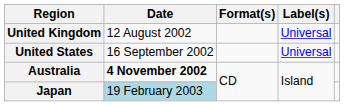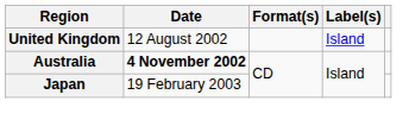 <table class="wikitable plainrowheaders">
 <tr>
 <th scope="col">Region</th>
 <th scope="col">Date</th>
 <th scope="col">Format(s)</th>
 <th scope="col">Label(s)</th>
 <th scope="col"></th>
 </tr>
 <tr>
 <th scope="row">United Kingdom</th>
 <td>12 August 2002</td>
 <td></td>
-<td><a href='#'>Universal</a></td>
-<td align="center"></td>
-</tr>
-<tr>
-<th scope="row">United States</th>
-<td>16 September 2002</td>
-<td></td>
-<td><a href='#'>Universal</a></td>
+<td><a href='#'>Island</a></td>
 <td align="center"></td>
 </tr>
 <tr>
 <th scope="row">Australia</th>
 <td><strong>4 November 2002</strong></td>
 <td rowspan="2">CD</td>
 <td rowspan="2">Island</td>
 <td align="center"></td>
 </tr>
 <tr>
 <th scope="row">Japan</th>
-<td style="background: lightblue;">19 February 2003</td>
+<td>19 February 2003</td>
 <td align="center"></td>
 </tr>
 </table>
